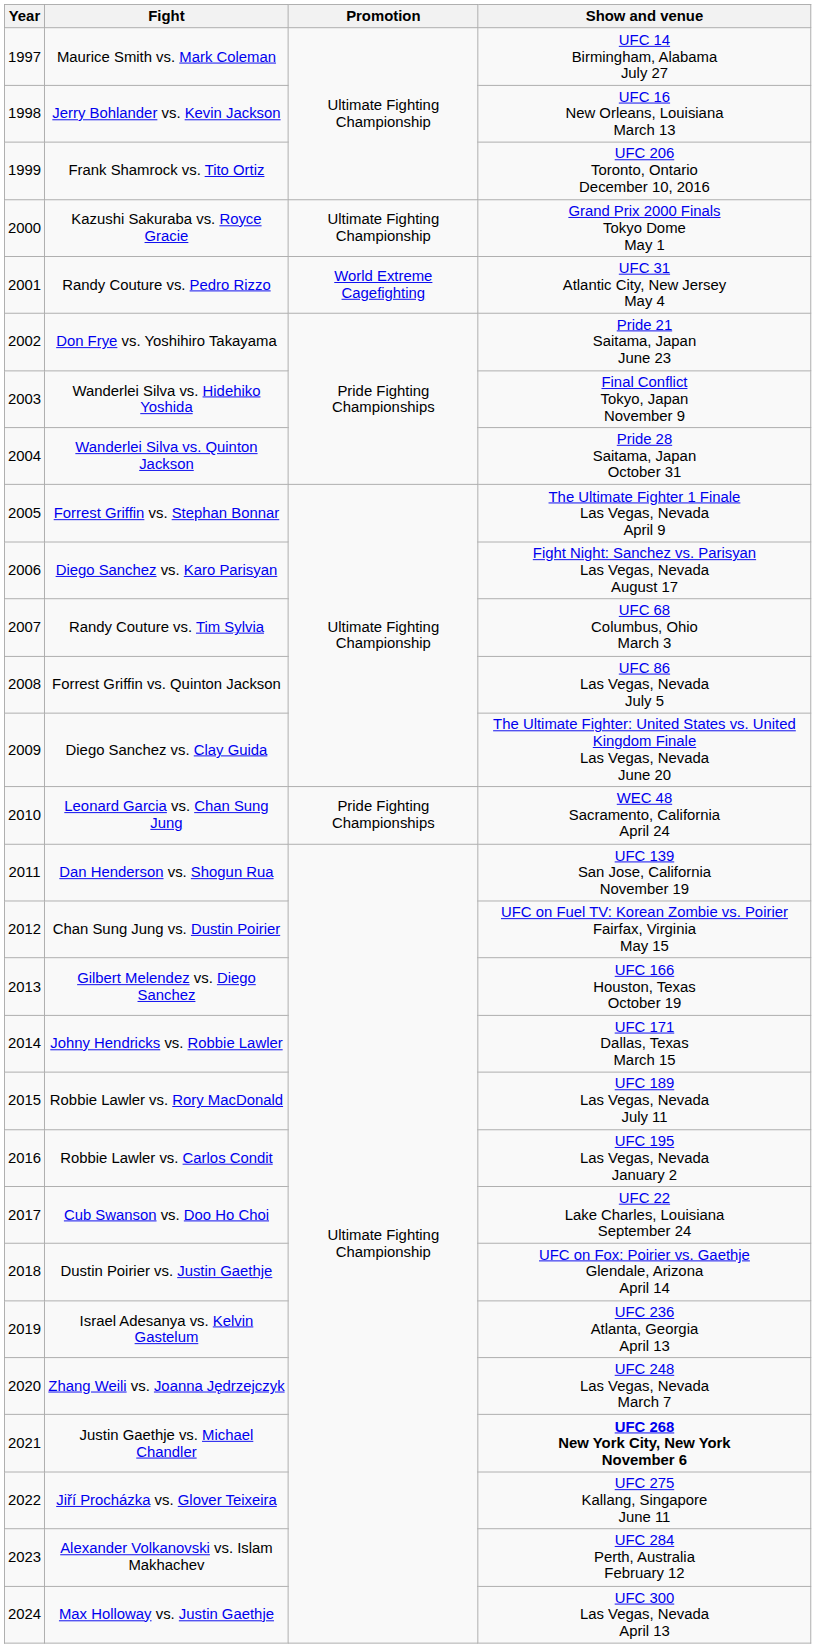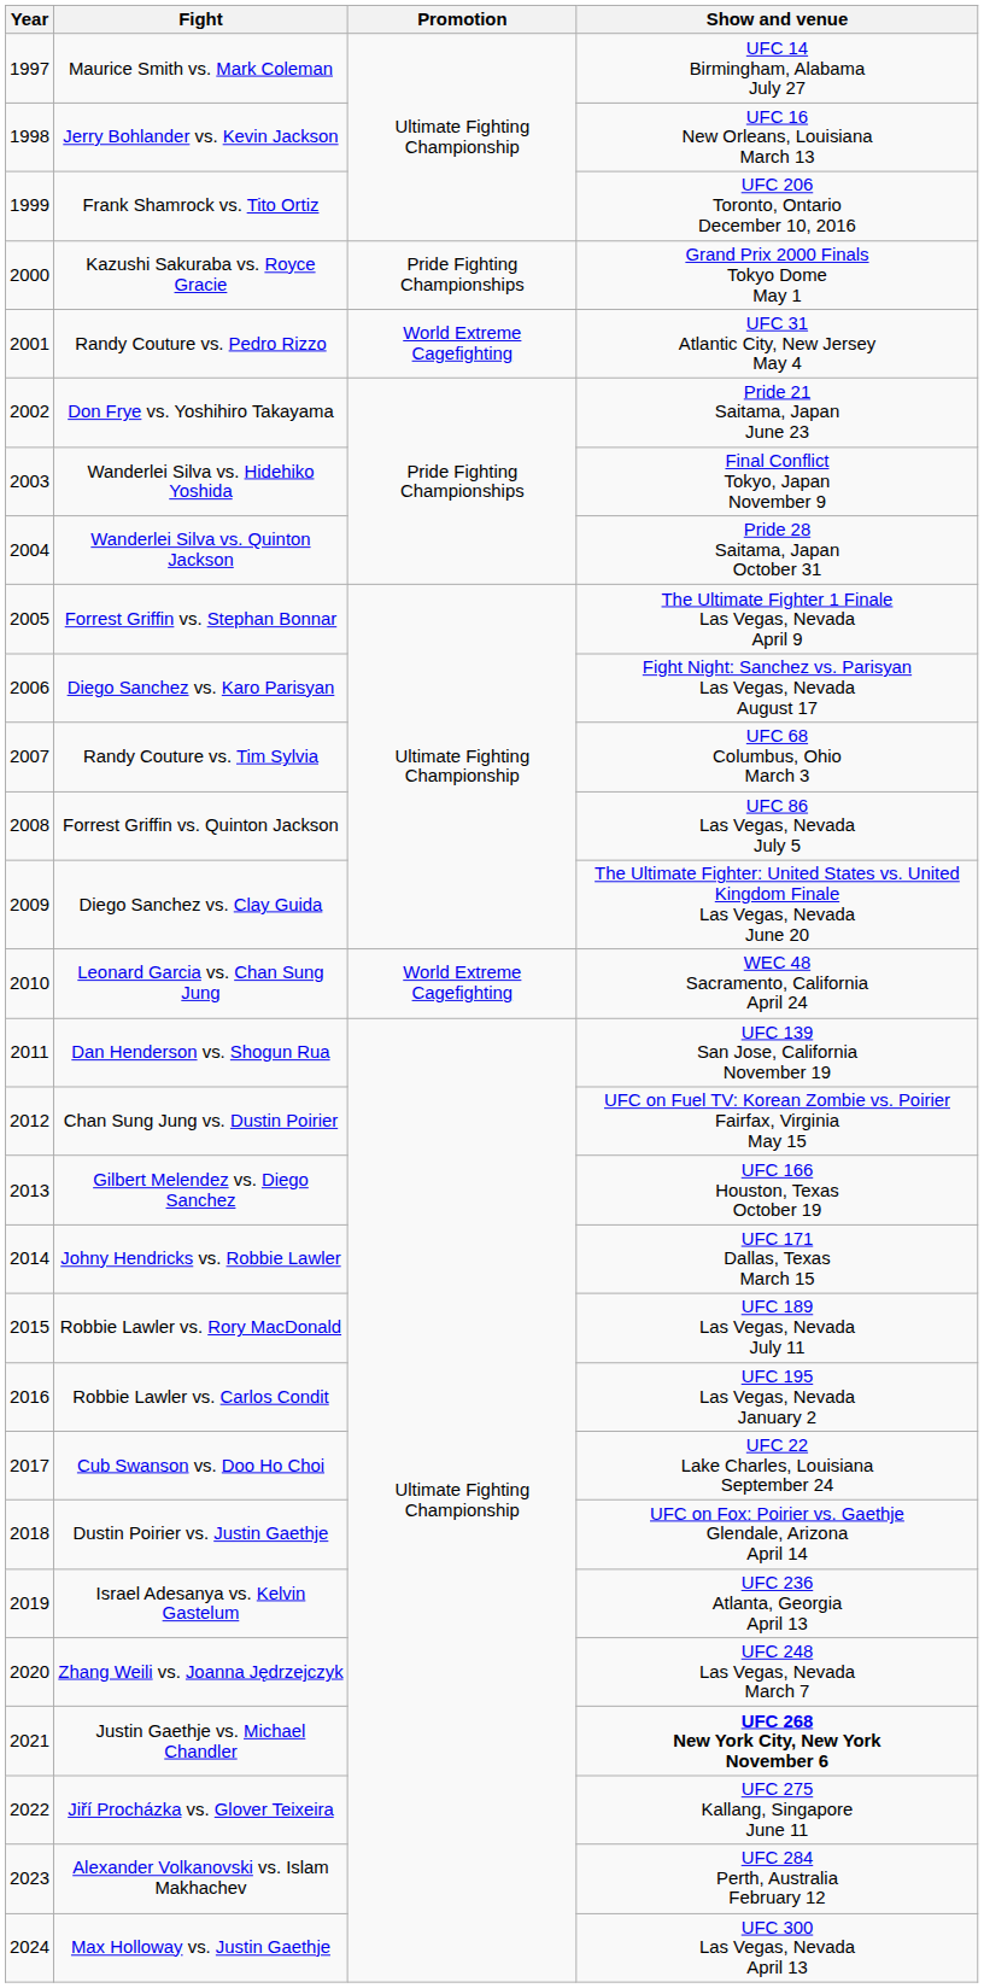 <table class="wikitable sortable" style="text-align: center">
 <tr>
 <th>Year</th>
 <th>Fight</th>
 <th>Promotion</th>
 <th>Show and venue</th>
 </tr>
 <tr>
 <td>1997</td>
 <td>Maurice Smith vs. <a href='#'>Mark Coleman</a></td>
 <td rowspan=3>Ultimate Fighting Championship</td>
 <td><a href='#'>UFC 14</a><br>Birmingham, Alabama<br>July 27</td>
 </tr>
 <tr>
 <td>1998</td>
 <td><a href='#'>Jerry Bohlander</a> vs. <a href='#'>Kevin Jackson</a></td>
 <td><a href='#'>UFC 16</a><br>New Orleans, Louisiana<br>March 13</td>
 </tr>
 <tr>
 <td>1999</td>
 <td>Frank Shamrock vs. <a href='#'>Tito Ortiz</a></td>
 <td><a href='#'>UFC 206</a><br> Toronto, Ontario<br>December 10, 2016</td>
 </tr>
 <tr>
 <td>2000</td>
 <td>Kazushi Sakuraba vs. <a href='#'>Royce Gracie</a></td>
-<td>Ultimate Fighting Championship</td>
+<td>Pride Fighting Championships</td>
 <td><a href='#'>Grand Prix 2000 Finals</a><br>Tokyo Dome<br>May 1</td>
 </tr>
 <tr>
 <td>2001</td>
 <td>Randy Couture vs. <a href='#'>Pedro Rizzo</a></td>
 <td><a href='#'>World Extreme Cagefighting</a></td>
 <td><a href='#'>UFC 31</a><br>Atlantic City, New Jersey<br>May 4</td>
 </tr>
 <tr>
 <td>2002</td>
 <td><a href='#'>Don Frye</a> vs. Yoshihiro Takayama</td>
 <td rowspan=3>Pride Fighting Championships</td>
 <td><a href='#'>Pride 21</a><br>Saitama, Japan<br>June 23</td>
 </tr>
 <tr>
 <td>2003</td>
 <td>Wanderlei Silva vs. <a href='#'>Hidehiko Yoshida</a></td>
 <td><a href='#'>Final Conflict</a><br>Tokyo, Japan<br>November 9</td>
 </tr>
 <tr>
 <td>2004</td>
 <td><a href='#'>Wanderlei Silva vs. Quinton Jackson</a></td>
 <td><a href='#'>Pride 28</a><br>Saitama, Japan<br>October 31</td>
 </tr>
 <tr>
 <td>2005</td>
 <td><a href='#'>Forrest Griffin</a> vs. <a href='#'>Stephan Bonnar</a></td>
 <td rowspan=5>Ultimate Fighting Championship</td>
 <td><a href='#'>The Ultimate Fighter 1 Finale</a><br>Las Vegas, Nevada<br>April 9</td>
 </tr>
 <tr>
 <td>2006</td>
 <td><a href='#'>Diego Sanchez</a> vs. <a href='#'>Karo Parisyan</a></td>
 <td><a href='#'>Fight Night: Sanchez vs. Parisyan</a><br>Las Vegas, Nevada<br>August 17</td>
 </tr>
 <tr>
 <td>2007</td>
 <td>Randy Couture vs. <a href='#'>Tim Sylvia</a></td>
 <td><a href='#'>UFC 68</a><br>Columbus, Ohio<br>March 3</td>
 </tr>
 <tr>
 <td>2008</td>
 <td>Forrest Griffin vs. Quinton Jackson</td>
 <td><a href='#'>UFC 86</a><br>Las Vegas, Nevada<br>July 5</td>
 </tr>
 <tr>
 <td>2009</td>
 <td>Diego Sanchez vs. <a href='#'>Clay Guida</a></td>
 <td><a href='#'>The Ultimate Fighter: United States vs. United Kingdom Finale</a><br>Las Vegas, Nevada<br>June 20</td>
 </tr>
 <tr>
 <td>2010</td>
 <td><a href='#'>Leonard Garcia</a> vs. <a href='#'>Chan Sung Jung</a></td>
-<td>Pride Fighting Championships</td>
+<td><a href='#'>World Extreme Cagefighting</a></td>
 <td><a href='#'>WEC 48</a><br>Sacramento, California<br>April 24</td>
 </tr>
 <tr>
 <td>2011</td>
 <td><a href='#'>Dan Henderson</a> vs. <a href='#'>Shogun Rua</a></td>
 <td rowspan="14">Ultimate Fighting Championship</td>
 <td><a href='#'>UFC 139</a><br>San Jose, California<br>November 19</td>
 </tr>
 <tr>
 <td>2012</td>
 <td>Chan Sung Jung vs. <a href='#'>Dustin Poirier</a></td>
 <td><a href='#'>UFC on Fuel TV: Korean Zombie vs. Poirier</a><br>Fairfax, Virginia<br>May 15</td>
 </tr>
 <tr>
 <td>2013</td>
 <td><a href='#'>Gilbert Melendez</a> vs. <a href='#'>Diego Sanchez</a></td>
 <td><a href='#'>UFC 166</a><br>Houston, Texas<br>October 19</td>
 </tr>
 <tr>
 <td>2014</td>
 <td><a href='#'>Johny Hendricks</a> vs. <a href='#'>Robbie Lawler</a></td>
 <td><a href='#'>UFC 171</a><br>Dallas, Texas<br>March 15</td>
 </tr>
 <tr>
 <td>2015</td>
 <td>Robbie Lawler vs. <a href='#'>Rory MacDonald</a></td>
 <td><a href='#'>UFC 189</a><br>Las Vegas, Nevada<br>July 11</td>
 </tr>
 <tr>
 <td>2016</td>
 <td>Robbie Lawler vs. <a href='#'>Carlos Condit</a></td>
 <td><a href='#'>UFC 195</a><br>Las Vegas, Nevada<br>January 2</td>
 </tr>
 <tr>
 <td>2017</td>
 <td><a href='#'>Cub Swanson</a> vs. <a href='#'>Doo Ho Choi</a></td>
 <td><a href='#'>UFC 22</a><br>Lake Charles, Louisiana<br>September 24</td>
 </tr>
 <tr>
 <td>2018</td>
 <td>Dustin Poirier vs. <a href='#'>Justin Gaethje</a></td>
 <td><a href='#'>UFC on Fox: Poirier vs. Gaethje</a><br> Glendale, Arizona<br>April 14</td>
 </tr>
 <tr>
 <td>2019</td>
 <td>Israel Adesanya vs. <a href='#'>Kelvin Gastelum</a></td>
 <td><a href='#'>UFC 236</a><br>Atlanta, Georgia<br>April 13</td>
 </tr>
 <tr>
 <td>2020</td>
 <td><a href='#'>Zhang Weili</a> vs. <a href='#'>Joanna Jędrzejczyk</a></td>
 <td><a href='#'>UFC 248</a><br>Las Vegas, Nevada<br>March 7</td>
 </tr>
 <tr>
 <td>2021</td>
 <td>Justin Gaethje vs. <a href='#'>Michael Chandler</a></td>
 <td><strong><a href='#'>UFC 268</a><br>New York City, New York<br>November 6</strong></td>
 </tr>
 <tr>
 <td>2022</td>
 <td><a href='#'>Jiří Procházka</a> vs. <a href='#'>Glover Teixeira</a></td>
 <td><a href='#'>UFC 275</a><br>Kallang, Singapore<br>June 11</td>
 </tr>
 <tr>
 <td>2023</td>
 <td><a href='#'>Alexander Volkanovski</a> vs. Islam Makhachev</td>
 <td><a href='#'>UFC 284</a><br>Perth, Australia<br>February 12</td>
 </tr>
 <tr>
 <td>2024</td>
 <td><a href='#'>Max Holloway</a> vs. <a href='#'>Justin Gaethje</a></td>
 <td><a href='#'>UFC 300</a><br>Las Vegas, Nevada<br>April 13</td>
 </tr>
 </table>
